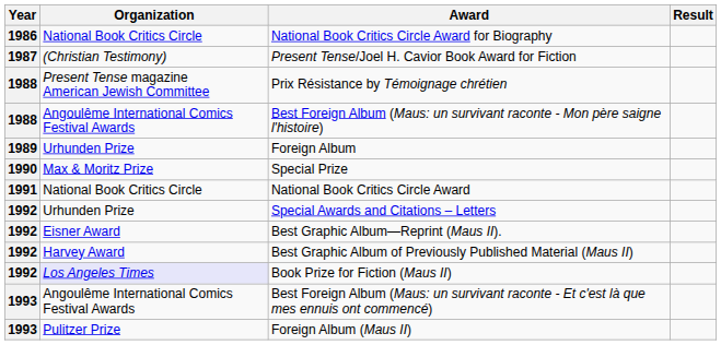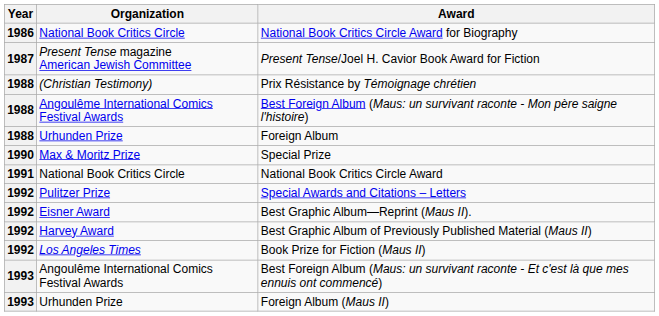 <table class="wikitable sortable">
 <tr>
 <th scope="col">Year</th>
 <th scope="col">Organization</th>
 <th scope="col">Award</th>
-<th scope="col">Result</th>
 </tr>
 <tr>
 <th scope="row">1986</th>
 <td><a href='#'>National Book Critics Circle</a></td>
 <td><a href='#'>National Book Critics Circle Award</a> for Biography</td>
-<td></td>
 </tr>
 <tr>
 <th scope="row">1987</th>
-<td> <em>(Christian Testimony)</em></td>
+<td><em>Present Tense</em> magazine<br><a href='#'>American Jewish Committee</a></td>
 <td><em>Present Tense</em>/Joel H. Cavior Book Award for Fiction</td>
-<td></td>
 </tr>
 <tr>
 <th scope="row">1988</th>
-<td><em>Present Tense</em> magazine<br><a href='#'>American Jewish Committee</a></td>
+<td> <em>(Christian Testimony)</em></td>
 <td>Prix Résistance by <em>Témoignage chrétien</em></td>
-<td></td>
 </tr>
 <tr>
 <th scope="row">1988</th>
 <td><a href='#'>Angoulême International Comics Festival Awards</a></td>
 <td><a href='#'>Best Foreign Album</a> (<em>Maus: un survivant raconte - Mon père saigne l'histoire</em>)</td>
-<td></td>
 </tr>
 <tr>
-<th scope="row">1989</th>
+<th scope="row">1988</th>
 <td><a href='#'>Urhunden Prize</a></td>
 <td>Foreign Album</td>
-<td></td>
 </tr>
 <tr>
 <th scope="row">1990</th>
 <td><a href='#'>Max & Moritz Prize</a></td>
 <td>Special Prize</td>
-<td></td>
 </tr>
 <tr>
 <th scope="row">1991</th>
 <td>National Book Critics Circle</td>
 <td>National Book Critics Circle Award</td>
-<td></td>
 </tr>
 <tr>
 <th scope="row">1992</th>
-<td>Urhunden Prize</td>
+<td><a href='#'>Pulitzer Prize</a></td>
 <td><a href='#'>Special Awards and Citations – Letters</a></td>
-<td></td>
 </tr>
 <tr>
 <th scope="row">1992</th>
 <td><a href='#'>Eisner Award</a></td>
 <td>Best Graphic Album—Reprint (<em>Maus II</em>).</td>
-<td></td>
 </tr>
 <tr>
 <th scope="row">1992</th>
 <td><a href='#'>Harvey Award</a></td>
 <td>Best Graphic Album of Previously Published Material (<em>Maus II</em>)</td>
-<td></td>
 </tr>
 <tr>
 <th scope="row">1992</th>
-<td style="background: lavender;"><em><a href='#'>Los Angeles Times</a></em></td>
+<td><em><a href='#'>Los Angeles Times</a></em></td>
 <td>Book Prize for Fiction (<em>Maus II</em>)</td>
-<td></td>
 </tr>
 <tr>
 <th scope="row">1993</th>
 <td>Angoulême International Comics Festival Awards</td>
 <td>Best Foreign Album (<em>Maus: un survivant raconte - Et c'est là que mes ennuis ont commencé</em>)</td>
-<td></td>
 </tr>
 <tr>
 <th scope="row">1993</th>
-<td><a href='#'>Pulitzer Prize</a></td>
+<td>Urhunden Prize</td>
 <td>Foreign Album (<em>Maus II</em>)</td>
-<td></td>
 </tr>
 </table>
